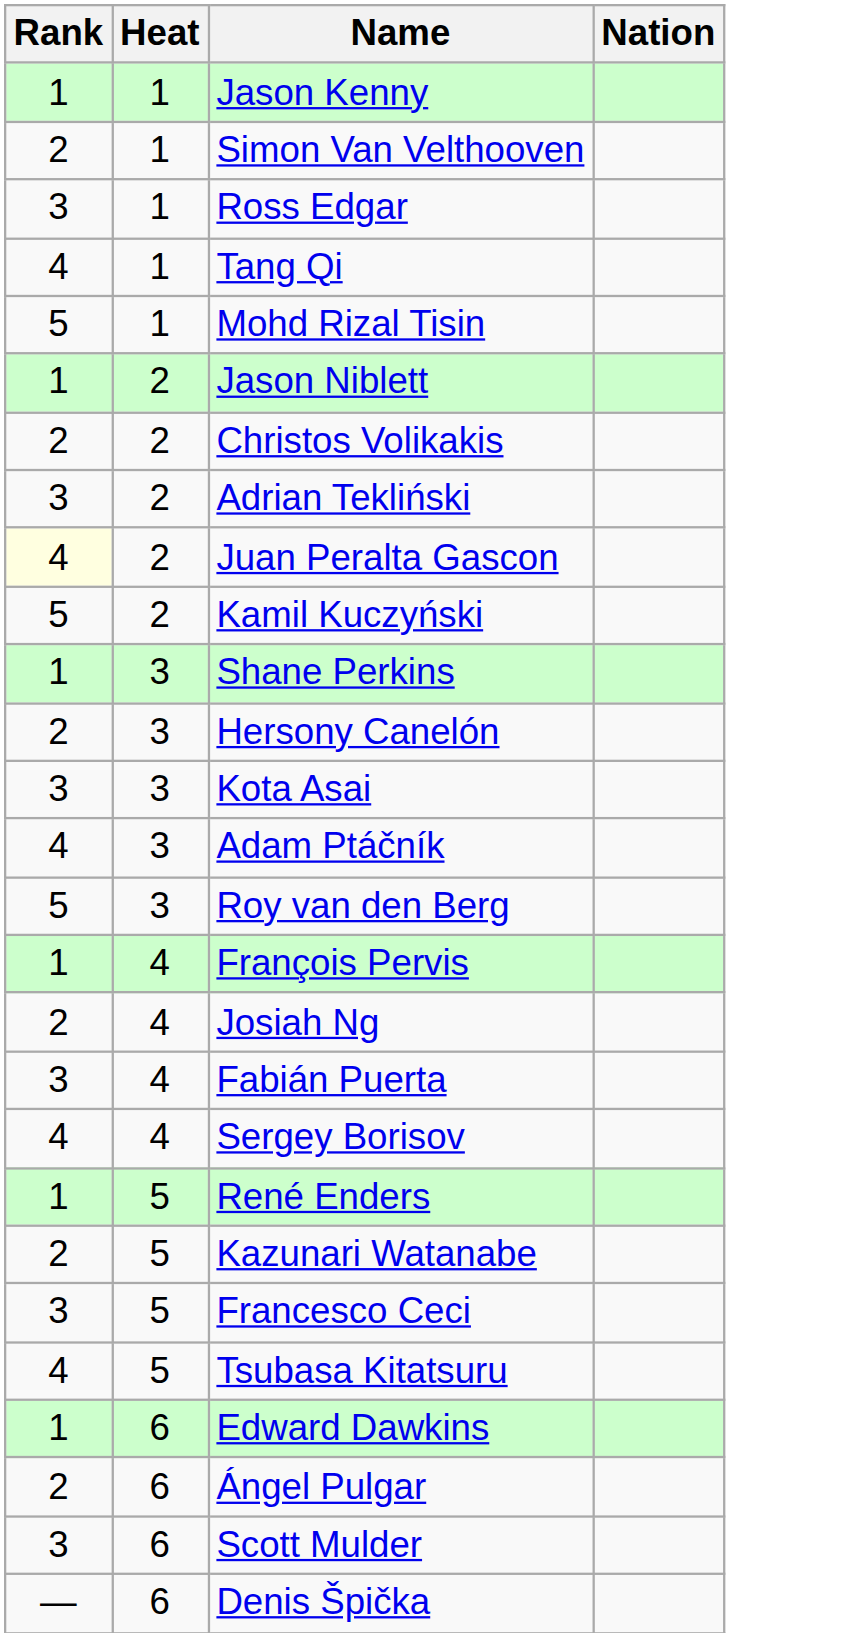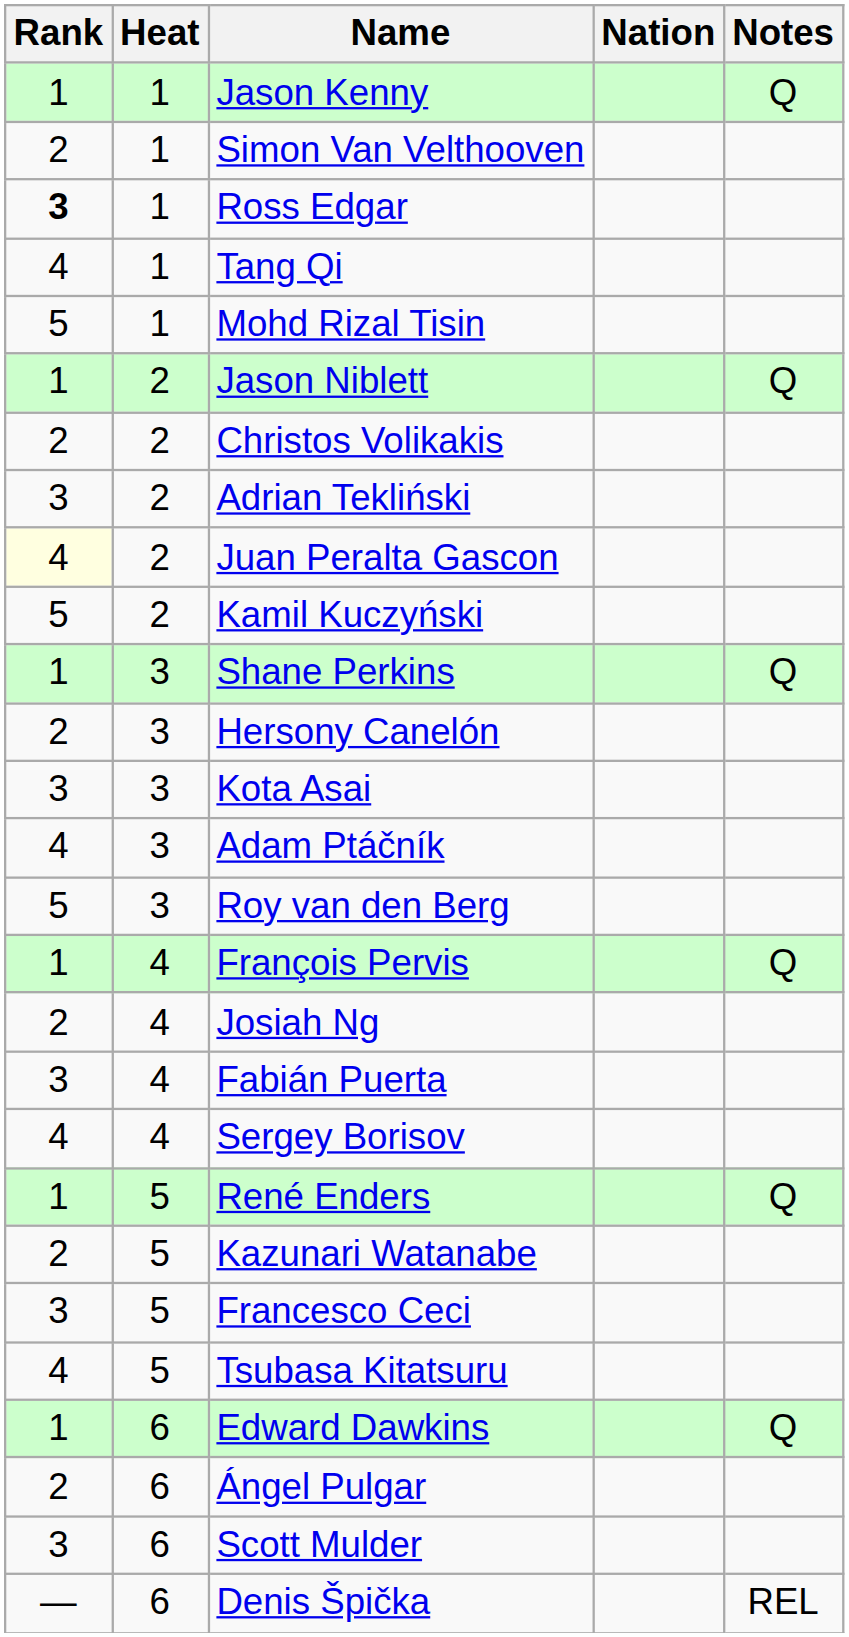 <table class="wikitable sortable" style="text-align:center">
 <tr>
 <th>Rank</th>
 <th>Heat</th>
 <th>Name</th>
 <th>Nation</th>
+<th>Notes</th>
 </tr>
 <tr style="background: #ccffcc;">
 <td>1</td>
 <td>1</td>
 <td align=left><a href='#'>Jason Kenny</a></td>
 <td align=left></td>
+<td>Q</td>
 </tr>
 <tr>
 <td>2</td>
 <td>1</td>
 <td align=left><a href='#'>Simon Van Velthooven</a></td>
 <td align=left></td>
+<td></td>
 </tr>
 <tr>
-<td>3</td>
+<td><strong>3</strong></td>
 <td>1</td>
 <td align=left><a href='#'>Ross Edgar</a></td>
 <td align=left></td>
+<td></td>
 </tr>
 <tr>
 <td>4</td>
 <td>1</td>
 <td align=left><a href='#'>Tang Qi</a></td>
 <td align=left></td>
+<td></td>
 </tr>
 <tr>
 <td>5</td>
 <td>1</td>
 <td align=left><a href='#'>Mohd Rizal Tisin</a></td>
 <td align=left></td>
+<td></td>
 </tr>
 <tr style="background: #ccffcc;">
 <td>1</td>
 <td>2</td>
 <td align=left><a href='#'>Jason Niblett</a></td>
 <td align=left></td>
+<td>Q</td>
 </tr>
 <tr>
 <td>2</td>
 <td>2</td>
 <td align=left><a href='#'>Christos Volikakis</a></td>
 <td align=left></td>
+<td></td>
 </tr>
 <tr>
 <td>3</td>
 <td>2</td>
 <td align=left><a href='#'>Adrian Tekliński</a></td>
 <td align=left></td>
+<td></td>
 </tr>
 <tr>
 <td style="background: lightyellow;">4</td>
 <td>2</td>
 <td align=left><a href='#'>Juan Peralta Gascon</a></td>
 <td align=left></td>
+<td></td>
 </tr>
 <tr>
 <td>5</td>
 <td>2</td>
 <td align=left><a href='#'>Kamil Kuczyński</a></td>
 <td align=left></td>
+<td></td>
 </tr>
 <tr style="background: #ccffcc;">
 <td>1</td>
 <td>3</td>
 <td align=left><a href='#'>Shane Perkins</a></td>
 <td align=left></td>
+<td>Q</td>
 </tr>
 <tr>
 <td>2</td>
 <td>3</td>
 <td align=left><a href='#'>Hersony Canelón</a></td>
 <td align=left></td>
+<td></td>
 </tr>
 <tr>
 <td>3</td>
 <td>3</td>
 <td align=left><a href='#'>Kota Asai</a></td>
 <td align=left></td>
+<td></td>
 </tr>
 <tr>
 <td>4</td>
 <td>3</td>
 <td align=left><a href='#'>Adam Ptáčník</a></td>
 <td align=left></td>
+<td></td>
 </tr>
 <tr>
 <td>5</td>
 <td>3</td>
 <td align=left><a href='#'>Roy van den Berg</a></td>
 <td align=left></td>
+<td></td>
 </tr>
 <tr style="background: #ccffcc;">
 <td>1</td>
 <td>4</td>
 <td align=left><a href='#'>François Pervis</a></td>
 <td align=left></td>
+<td>Q</td>
 </tr>
 <tr>
 <td>2</td>
 <td>4</td>
 <td align=left><a href='#'>Josiah Ng</a></td>
 <td align=left></td>
+<td></td>
 </tr>
 <tr>
 <td>3</td>
 <td>4</td>
 <td align=left><a href='#'>Fabián Puerta</a></td>
 <td align=left></td>
+<td></td>
 </tr>
 <tr>
 <td>4</td>
 <td>4</td>
 <td align=left><a href='#'>Sergey Borisov</a></td>
 <td align=left></td>
+<td></td>
 </tr>
 <tr style="background: #ccffcc;">
 <td>1</td>
 <td>5</td>
 <td align=left><a href='#'>René Enders</a></td>
 <td align=left></td>
+<td>Q</td>
 </tr>
 <tr>
 <td>2</td>
 <td>5</td>
 <td align=left><a href='#'>Kazunari Watanabe</a></td>
 <td align=left></td>
+<td></td>
 </tr>
 <tr>
 <td>3</td>
 <td>5</td>
 <td align=left><a href='#'>Francesco Ceci</a></td>
 <td align=left></td>
+<td></td>
 </tr>
 <tr>
 <td>4</td>
 <td>5</td>
 <td align=left><a href='#'>Tsubasa Kitatsuru</a></td>
 <td align=left></td>
+<td></td>
 </tr>
 <tr style="background: #ccffcc;">
 <td>1</td>
 <td>6</td>
 <td align=left><a href='#'>Edward Dawkins</a></td>
 <td align=left></td>
+<td>Q</td>
 </tr>
 <tr>
 <td>2</td>
 <td>6</td>
 <td align=left><a href='#'>Ángel Pulgar</a></td>
 <td align=left></td>
+<td></td>
 </tr>
 <tr>
 <td>3</td>
 <td>6</td>
 <td align=left><a href='#'>Scott Mulder</a></td>
 <td align=left></td>
+<td></td>
 </tr>
 <tr>
 <td>—</td>
 <td>6</td>
 <td align=left><a href='#'>Denis Špička</a></td>
 <td align=left></td>
+<td>REL</td>
 </tr>
 </table>
